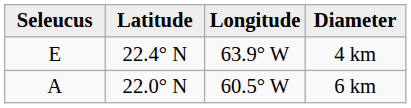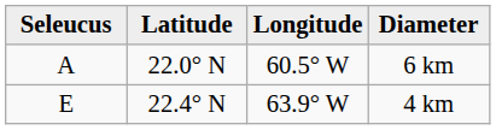 <table class="wikitable">
 <tr>
 <th width="25%" style="background:#eeeeee;">Seleucus</th>
 <th width="25%" style="background:#eeeeee;">Latitude</th>
 <th width="25%" style="background:#eeeeee;">Longitude</th>
 <th width="25%" style="background:#eeeeee;">Diameter</th>
 </tr>
 <tr>
+<td align="center">A</td>
+<td align="center">22.0° N</td>
+<td align="center">60.5° W</td>
+<td align="center">6 km</td>
+</tr>
+<tr>
 <td align="center">E</td>
 <td align="center">22.4° N</td>
 <td align="center">63.9° W</td>
 <td align="center">4 km</td>
 </tr>
-<tr>
-<td align="center">A</td>
-<td align="center">22.0° N</td>
-<td align="center">60.5° W</td>
-<td align="center">6 km</td>
-</tr>
 </table>
